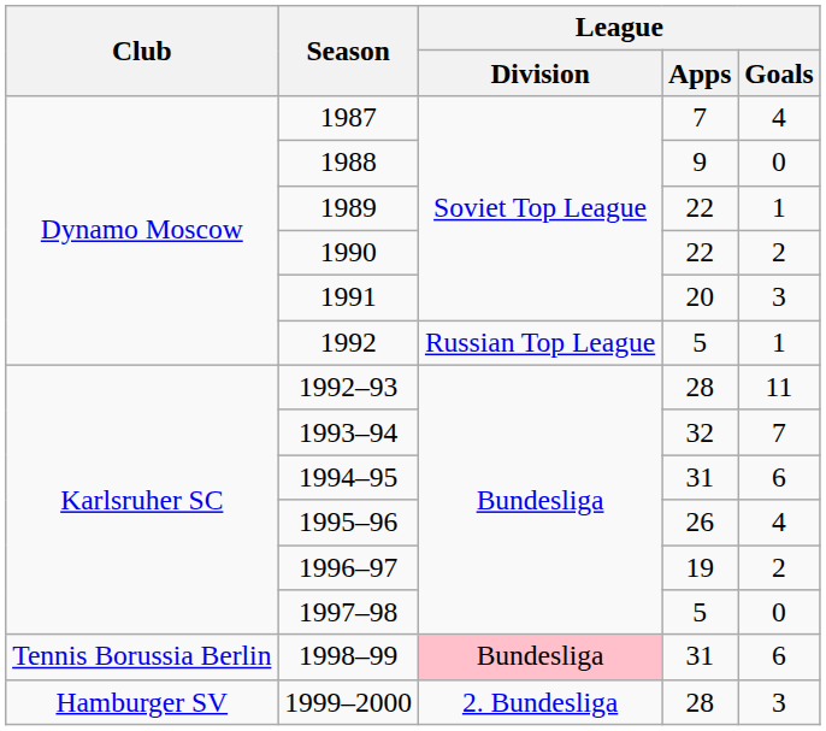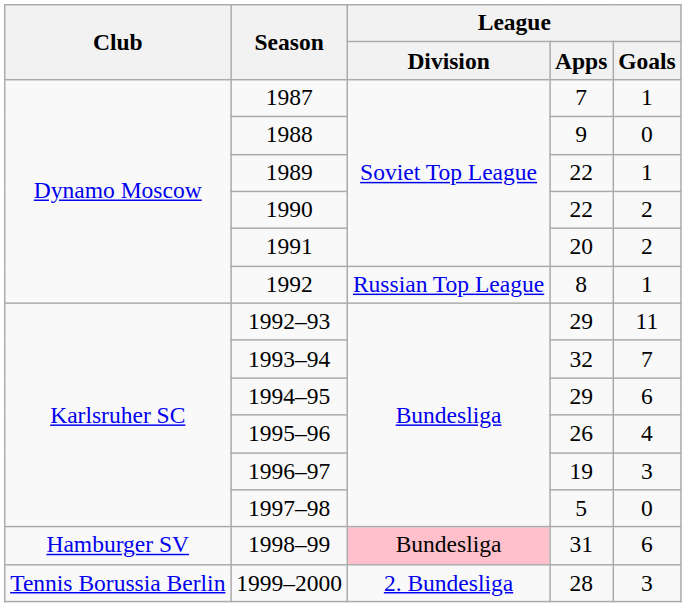 <table class="wikitable" style="text-align:center">
 <tr>
 <th rowspan="2">Club</th>
 <th rowspan="2">Season</th>
 <th colspan="3">League</th>
 </tr>
 <tr>
 <th>Division</th>
 <th>Apps</th>
 <th>Goals</th>
 </tr>
 <tr>
 <td rowspan="6"><a href='#'>Dynamo Moscow</a></td>
 <td>1987</td>
 <td rowspan="5"><a href='#'>Soviet Top League</a></td>
 <td>7</td>
-<td>4</td>
+<td>1</td>
 </tr>
 <tr>
 <td>1988</td>
 <td>9</td>
 <td>0</td>
 </tr>
 <tr>
 <td>1989</td>
 <td>22</td>
 <td>1</td>
 </tr>
 <tr>
 <td>1990</td>
 <td>22</td>
 <td>2</td>
 </tr>
 <tr>
 <td>1991</td>
 <td>20</td>
-<td>3</td>
+<td>2</td>
 </tr>
 <tr>
 <td>1992</td>
 <td><a href='#'>Russian Top League</a></td>
-<td>5</td>
+<td>8</td>
 <td>1</td>
 </tr>
 <tr>
 <td rowspan="6"><a href='#'>Karlsruher SC</a></td>
 <td>1992–93</td>
 <td rowspan="6"><a href='#'>Bundesliga</a></td>
-<td>28</td>
+<td>29</td>
 <td>11</td>
 </tr>
 <tr>
 <td>1993–94</td>
 <td>32</td>
 <td>7</td>
 </tr>
 <tr>
 <td>1994–95</td>
-<td>31</td>
+<td>29</td>
 <td>6</td>
 </tr>
 <tr>
 <td>1995–96</td>
 <td>26</td>
 <td>4</td>
 </tr>
 <tr>
 <td>1996–97</td>
 <td>19</td>
-<td>2</td>
+<td>3</td>
 </tr>
 <tr>
 <td>1997–98</td>
 <td>5</td>
 <td>0</td>
 </tr>
 <tr>
-<td><a href='#'>Tennis Borussia Berlin</a></td>
+<td><a href='#'>Hamburger SV</a></td>
 <td>1998–99</td>
 <td style="background: pink;">Bundesliga</td>
 <td>31</td>
 <td>6</td>
 </tr>
 <tr>
-<td><a href='#'>Hamburger SV</a></td>
+<td><a href='#'>Tennis Borussia Berlin</a></td>
 <td>1999–2000</td>
 <td><a href='#'>2. Bundesliga</a></td>
 <td>28</td>
 <td>3</td>
 </tr>
 </table>
